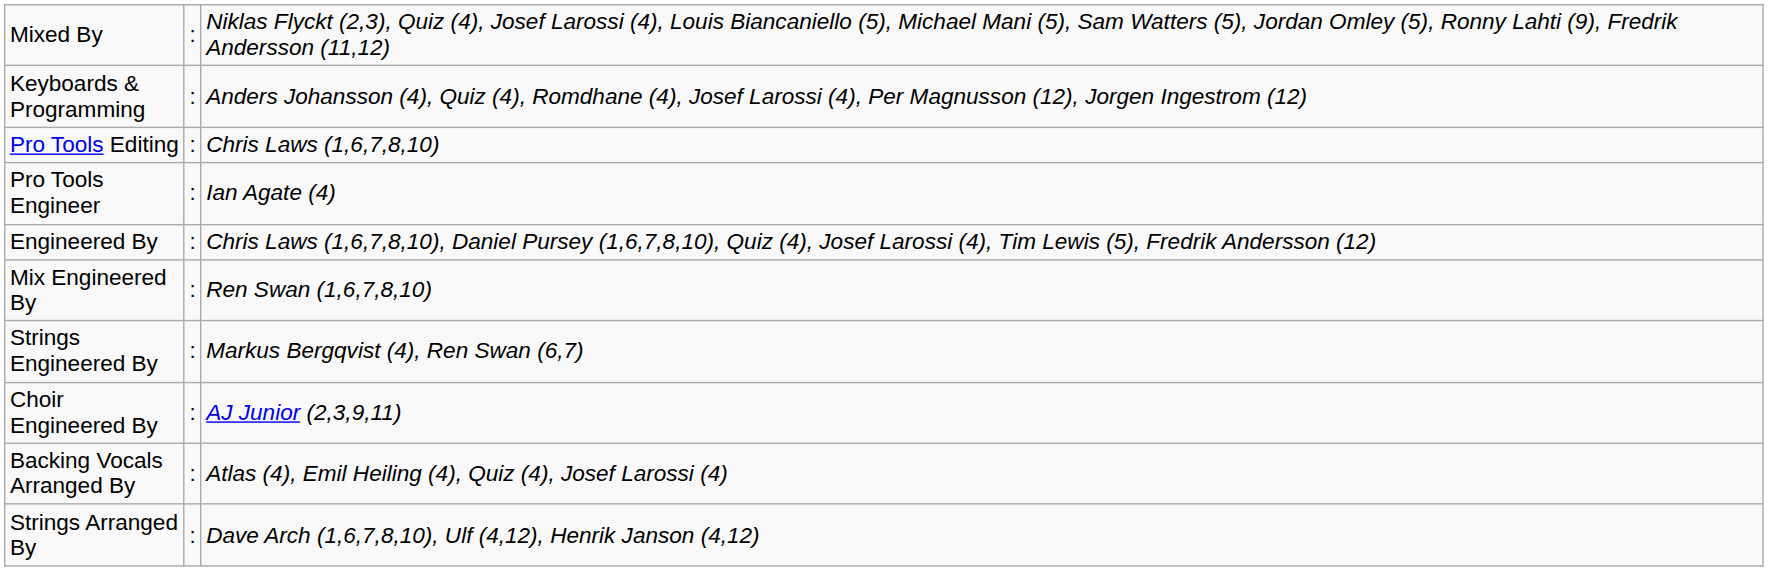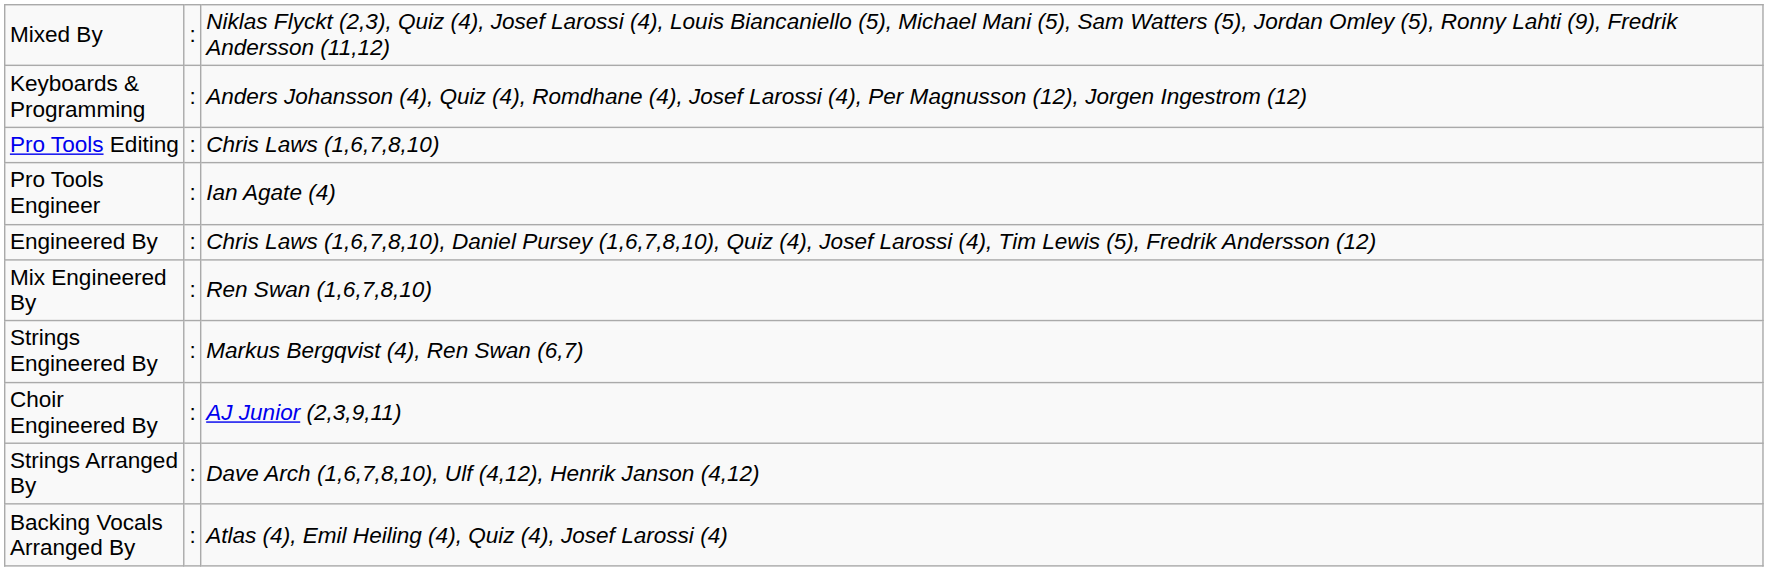 <table class="wikitable"|width=100%>
 <tr>
 <td style="width:120px;">Mixed By</td>
 <td>:</td>
 <td><em>Niklas Flyckt (2,3), Quiz (4), Josef Larossi (4), Louis Biancaniello (5), Michael Mani (5), Sam Watters (5), Jordan Omley (5), Ronny Lahti (9), Fredrik Andersson (11,12)</em></td>
 </tr>
 <tr>
 <td style="width:120px;">Keyboards & Programming</td>
 <td>:</td>
 <td><em>Anders Johansson (4), Quiz (4), Romdhane (4), Josef Larossi (4), Per Magnusson (12), Jorgen Ingestrom (12)</em></td>
 </tr>
 <tr>
 <td style="width:120px;"><a href='#'>Pro Tools</a> Editing</td>
 <td>:</td>
 <td><em>Chris Laws (1,6,7,8,10)</em></td>
 </tr>
 <tr>
 <td style="width:120px;">Pro Tools Engineer</td>
 <td>:</td>
 <td><em>Ian Agate (4)</em></td>
 </tr>
 <tr>
 <td style="width:120px;">Engineered By</td>
 <td>:</td>
 <td><em>Chris Laws (1,6,7,8,10), Daniel Pursey (1,6,7,8,10), Quiz (4), Josef Larossi (4), Tim Lewis (5), Fredrik Andersson (12)</em></td>
 </tr>
 <tr>
 <td style="width:120px;">Mix Engineered By</td>
 <td>:</td>
 <td><em>Ren Swan (1,6,7,8,10)</em></td>
 </tr>
 <tr>
 <td style="width:120px;">Strings Engineered By</td>
 <td>:</td>
 <td><em>Markus Bergqvist (4), Ren Swan (6,7)</em></td>
 </tr>
 <tr>
 <td style="width:120px;">Choir Engineered By</td>
 <td>:</td>
 <td><em><a href='#'>AJ Junior</a> (2,3,9,11)</em></td>
 </tr>
 <tr>
+<td style="width:120px;">Strings Arranged By</td>
+<td>:</td>
+<td><em>Dave Arch (1,6,7,8,10), Ulf (4,12), Henrik Janson (4,12)</em></td>
+</tr>
+<tr>
 <td style="width:120px;">Backing Vocals Arranged By</td>
 <td>:</td>
 <td><em>Atlas (4), Emil Heiling (4), Quiz (4), Josef Larossi (4)</em></td>
 </tr>
-<tr>
-<td style="width:120px;">Strings Arranged By</td>
-<td>:</td>
-<td><em>Dave Arch (1,6,7,8,10), Ulf (4,12), Henrik Janson (4,12)</em></td>
-</tr>
 </table>
